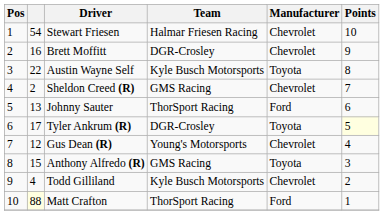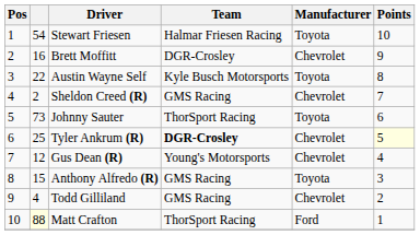 <table class="wikitable" style="font-size:98%">
 <tr>
 <th>Pos</th>
 <th></th>
 <th>Driver</th>
 <th>Team</th>
 <th>Manufacturer</th>
 <th>Points</th>
 </tr>
 <tr>
 <td>1</td>
 <td>54</td>
 <td>Stewart Friesen</td>
 <td>Halmar Friesen Racing</td>
-<td>Chevrolet</td>
+<td>Toyota</td>
 <td>10</td>
 </tr>
 <tr>
 <td>2</td>
 <td>16</td>
 <td>Brett Moffitt</td>
 <td>DGR-Crosley</td>
 <td>Chevrolet</td>
 <td>9</td>
 </tr>
 <tr>
 <td>3</td>
 <td>22</td>
 <td>Austin Wayne Self</td>
 <td>Kyle Busch Motorsports</td>
 <td>Toyota</td>
 <td>8</td>
 </tr>
 <tr>
 <td>4</td>
 <td>2</td>
 <td>Sheldon Creed <strong>(R)</strong></td>
 <td>GMS Racing</td>
 <td>Chevrolet</td>
 <td>7</td>
 </tr>
 <tr>
 <td>5</td>
-<td>13</td>
+<td>73</td>
 <td>Johnny Sauter</td>
 <td>ThorSport Racing</td>
-<td>Ford</td>
+<td>Toyota</td>
 <td>6</td>
 </tr>
 <tr>
 <td>6</td>
-<td>17</td>
+<td>25</td>
 <td>Tyler Ankrum <strong>(R)</strong></td>
-<td>DGR-Crosley</td>
-<td>Toyota</td>
+<td><strong>DGR-Crosley</strong></td>
+<td>Chevrolet</td>
 <td style="background: lightyellow;">5</td>
 </tr>
 <tr>
 <td>7</td>
 <td>12</td>
 <td>Gus Dean <strong>(R)</strong></td>
 <td>Young's Motorsports</td>
 <td>Chevrolet</td>
 <td>4</td>
 </tr>
 <tr>
 <td>8</td>
 <td>15</td>
 <td>Anthony Alfredo <strong>(R)</strong></td>
 <td>GMS Racing</td>
 <td>Toyota</td>
 <td>3</td>
 </tr>
 <tr>
 <td>9</td>
 <td>4</td>
 <td>Todd Gilliland</td>
-<td>Kyle Busch Motorsports</td>
+<td>GMS Racing</td>
 <td>Chevrolet</td>
 <td>2</td>
 </tr>
 <tr>
 <td>10</td>
 <td style="background: lightyellow;">88</td>
 <td>Matt Crafton</td>
 <td>ThorSport Racing</td>
 <td>Ford</td>
 <td>1</td>
 </tr>
 <tr>
 </tr>
 </table>
